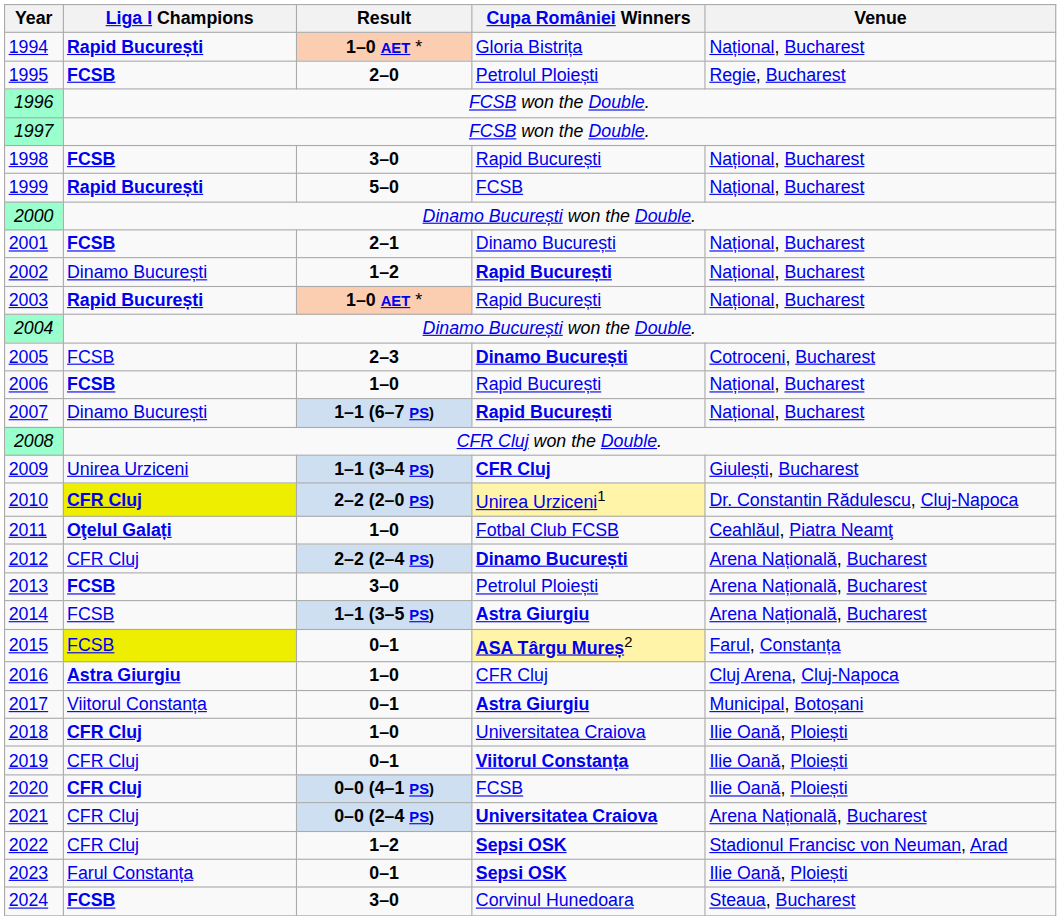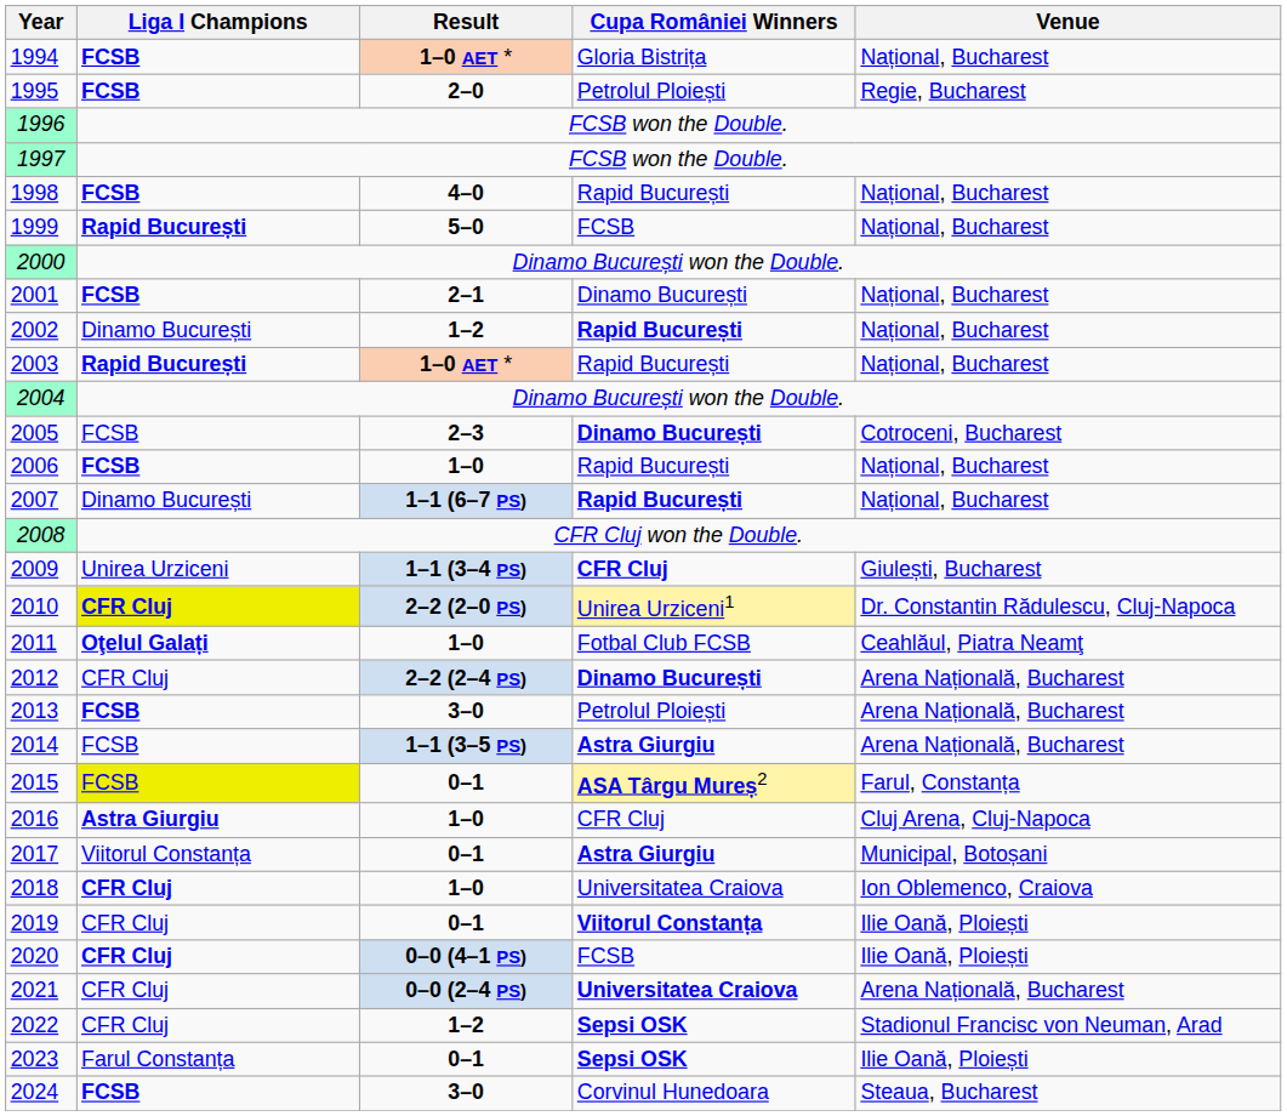 <table class="wikitable" ! style="width:75%">
 <tr>
 <th style="width:5%;">Year</th>
 <th style="width:20%;"><a href='#'>Liga I</a> Champions</th>
 <th style="width:15%;">Result</th>
 <th style="width:20%;"><a href='#'>Cupa României</a> Winners</th>
 <th style="width:30%;">Venue</th>
 </tr>
 <tr>
 <td><a href='#'>1994</a></td>
-<td><strong><a href='#'>Rapid București</a></strong></td>
+<td><strong><a href='#'>FCSB</a></strong></td>
 <td align=center style="background-color:#FBCEB1"><strong>1–0 <small><a href='#'>AET</a></small></strong> *</td>
 <td><a href='#'>Gloria Bistrița</a></td>
 <td><a href='#'>Național</a>, <a href='#'>Bucharest</a></td>
 </tr>
 <tr>
 <td><a href='#'>1995</a></td>
 <td><strong><a href='#'>FCSB</a></strong></td>
 <td align=center><strong>2–0</strong></td>
 <td><a href='#'>Petrolul Ploiești</a></td>
 <td><a href='#'>Regie</a>, <a href='#'>Bucharest</a></td>
 </tr>
 <tr>
 <td align=center style="background-color:#9FC"><em>1996</em></td>
 <td colspan=4 align=center><em><a href='#'>FCSB</a> won the <a href='#'>Double</a>.</em></td>
 </tr>
 <tr>
 <td align=center style="background-color:#9FC"><em>1997</em></td>
 <td colspan=4 align=center><em><a href='#'>FCSB</a> won the <a href='#'>Double</a>.</em></td>
 </tr>
 <tr>
 <td><a href='#'>1998</a></td>
 <td><strong><a href='#'>FCSB</a></strong></td>
-<td align=center><strong>3–0</strong></td>
+<td align=center><strong>4–0</strong></td>
 <td><a href='#'>Rapid București</a></td>
 <td><a href='#'>Național</a>, <a href='#'>Bucharest</a></td>
 </tr>
 <tr>
 <td><a href='#'>1999</a></td>
 <td><strong><a href='#'>Rapid București</a></strong></td>
 <td align=center><strong>5–0</strong></td>
 <td><a href='#'>FCSB</a></td>
 <td><a href='#'>Național</a>, <a href='#'>Bucharest</a></td>
 </tr>
 <tr>
 <td align=center style="background-color:#9FC"><em>2000</em></td>
 <td colspan=4 align=center><em><a href='#'>Dinamo București</a> won the <a href='#'>Double</a>.</em></td>
 </tr>
 <tr>
 <td><a href='#'>2001</a></td>
 <td><strong><a href='#'>FCSB</a></strong></td>
 <td align=center><strong>2–1</strong></td>
 <td><a href='#'>Dinamo București</a></td>
 <td><a href='#'>Național</a>, <a href='#'>Bucharest</a></td>
 </tr>
 <tr>
 <td><a href='#'>2002</a></td>
 <td><a href='#'>Dinamo București</a></td>
 <td align=center><strong>1–2</strong></td>
 <td><strong><a href='#'>Rapid București</a></strong></td>
 <td><a href='#'>Național</a>, <a href='#'>Bucharest</a></td>
 </tr>
 <tr>
 <td><a href='#'>2003</a></td>
 <td><strong><a href='#'>Rapid București</a></strong></td>
 <td align=center style="background-color:#FBCEB1"><strong>1–0 <small><a href='#'>AET</a></small></strong> *</td>
 <td><a href='#'>Rapid București</a></td>
 <td><a href='#'>Național</a>, <a href='#'>Bucharest</a></td>
 </tr>
 <tr>
 <td align=center style="background-color:#9FC"><em>2004</em></td>
 <td colspan=4 align=center><em><a href='#'>Dinamo București</a> won the <a href='#'>Double</a>.</em></td>
 </tr>
 <tr>
 <td><a href='#'>2005</a></td>
 <td><a href='#'>FCSB</a></td>
 <td align=center><strong>2–3</strong></td>
 <td><strong><a href='#'>Dinamo București</a></strong></td>
 <td><a href='#'>Cotroceni</a>, <a href='#'>Bucharest</a></td>
 </tr>
 <tr>
 <td><a href='#'>2006</a></td>
 <td><strong><a href='#'>FCSB</a></strong></td>
 <td align=center><strong>1–0</strong></td>
 <td><a href='#'>Rapid București</a></td>
 <td><a href='#'>Național</a>, <a href='#'>Bucharest</a></td>
 </tr>
 <tr>
 <td><a href='#'>2007</a></td>
 <td><a href='#'>Dinamo București</a></td>
 <td align=center style="background-color:#cedff2"><strong>1–1 (6–7 <small><a href='#'>PS</a>)</small></strong> </td>
 <td><strong><a href='#'>Rapid București</a></strong></td>
 <td><a href='#'>Național</a>, <a href='#'>Bucharest</a></td>
 </tr>
 <tr>
 <td align=center style="background-color:#9FC"><em>2008</em></td>
 <td colspan=4 align=center><em><a href='#'>CFR Cluj</a> won the <a href='#'>Double</a>.</em></td>
 </tr>
 <tr>
 <td><a href='#'>2009</a></td>
 <td><a href='#'>Unirea Urziceni</a></td>
 <td align=center style="background-color:#cedff2"><strong>1–1 (3–4 <small><a href='#'>PS</a>)</small></strong> </td>
 <td><strong><a href='#'>CFR Cluj</a></strong></td>
 <td><a href='#'>Giulești</a>, <a href='#'>Bucharest</a></td>
 </tr>
 <tr>
 <td><a href='#'>2010</a></td>
 <td bgcolor="#eeee00"><strong><a href='#'>CFR Cluj</a> </strong></td>
 <td align=center style="background-color:#cedff2"><strong>2–2 (2–0 <small><a href='#'>PS</a>)</small></strong> </td>
 <td style="background-color:#fff4a7"><a href='#'>Unirea Urziceni</a><sup>1</sup></td>
 <td><a href='#'>Dr. Constantin Rădulescu</a>, <a href='#'>Cluj-Napoca</a></td>
 </tr>
 <tr>
 <td><a href='#'>2011</a></td>
 <td><strong><a href='#'>Oţelul Galați</a></strong></td>
 <td align=center><strong>1–0</strong></td>
 <td><a href='#'>Fotbal Club FCSB</a></td>
 <td><a href='#'>Ceahlăul</a>, <a href='#'>Piatra Neamţ</a></td>
 </tr>
 <tr>
 <td><a href='#'>2012</a></td>
 <td><a href='#'>CFR Cluj</a></td>
 <td align=center style="background-color:#cedff2"><strong>2–2 (2–4 <small><a href='#'>PS</a>)</small></strong> </td>
 <td><strong><a href='#'>Dinamo București</a></strong></td>
 <td><a href='#'>Arena Națională</a>, <a href='#'>Bucharest</a></td>
 </tr>
 <tr>
 <td><a href='#'>2013</a></td>
 <td><strong><a href='#'>FCSB</a></strong></td>
 <td align=center><strong>3–0</strong></td>
 <td><a href='#'>Petrolul Ploiești</a></td>
 <td><a href='#'>Arena Națională</a>, <a href='#'>Bucharest</a></td>
 </tr>
 <tr>
 <td><a href='#'>2014</a></td>
 <td><a href='#'>FCSB</a></td>
 <td align=center style="background-color:#cedff2"><strong>1–1 (3–5 <small><a href='#'>PS</a>)</small></strong> </td>
 <td><strong><a href='#'>Astra Giurgiu</a></strong></td>
 <td><a href='#'>Arena Națională</a>, <a href='#'>Bucharest</a></td>
 </tr>
 <tr>
 <td><a href='#'>2015</a></td>
 <td bgcolor="#eeee00"><a href='#'>FCSB</a> </td>
 <td align=center><strong>0–1</strong></td>
 <td style="background-color:#fff4a7"><strong><a href='#'>ASA Târgu Mureș</a></strong><sup>2</sup></td>
 <td><a href='#'>Farul</a>, <a href='#'>Constanța</a></td>
 </tr>
 <tr>
 <td><a href='#'>2016</a></td>
 <td><strong><a href='#'>Astra Giurgiu</a></strong></td>
 <td align=center><strong>1–0</strong></td>
 <td><a href='#'>CFR Cluj</a></td>
 <td><a href='#'>Cluj Arena</a>, <a href='#'>Cluj-Napoca</a></td>
 </tr>
 <tr>
 <td><a href='#'>2017</a></td>
 <td><a href='#'>Viitorul Constanța</a></td>
 <td align=center><strong>0–1</strong></td>
 <td><strong><a href='#'>Astra Giurgiu</a></strong></td>
 <td><a href='#'>Municipal</a>, <a href='#'>Botoșani</a></td>
 </tr>
 <tr>
 <td><a href='#'>2018</a></td>
 <td><strong><a href='#'>CFR Cluj</a></strong></td>
 <td align=center><strong>1–0</strong></td>
 <td><a href='#'>Universitatea Craiova</a></td>
-<td><a href='#'>Ilie Oană</a>, <a href='#'>Ploiești</a></td>
+<td><a href='#'>Ion Oblemenco</a>, <a href='#'>Craiova</a></td>
 </tr>
 <tr>
 <td><a href='#'>2019</a></td>
 <td><a href='#'>CFR Cluj</a></td>
 <td align=center><strong>0–1</strong></td>
 <td><strong><a href='#'>Viitorul Constanța</a></strong></td>
 <td><a href='#'>Ilie Oană</a>, <a href='#'>Ploiești</a></td>
 </tr>
 <tr>
 <td><a href='#'>2020</a></td>
 <td><strong><a href='#'>CFR Cluj</a></strong></td>
 <td align=center style="background-color:#cedff2"><strong>0–0 (4–1 <small><a href='#'>PS</a>)</small></strong> </td>
 <td><a href='#'>FCSB</a></td>
 <td><a href='#'>Ilie Oană</a>, <a href='#'>Ploiești</a></td>
 </tr>
 <tr>
 <td><a href='#'>2021</a></td>
 <td><a href='#'>CFR Cluj</a></td>
 <td align=center style="background-color:#cedff2"><strong>0–0 (2–4 <small><a href='#'>PS</a>)</small></strong> </td>
 <td><strong><a href='#'>Universitatea Craiova</a></strong></td>
 <td><a href='#'>Arena Națională</a>, <a href='#'>Bucharest</a></td>
 </tr>
 <tr>
 <td><a href='#'>2022</a></td>
 <td><a href='#'>CFR Cluj</a></td>
 <td align=center><strong>1–2</strong></td>
 <td><strong><a href='#'>Sepsi OSK</a></strong></td>
 <td><a href='#'>Stadionul Francisc von Neuman</a>, <a href='#'>Arad</a></td>
 </tr>
 <tr>
 <td><a href='#'>2023</a></td>
 <td><a href='#'>Farul Constanța</a></td>
 <td align=center><strong>0–1</strong></td>
 <td><strong><a href='#'>Sepsi OSK</a></strong></td>
 <td><a href='#'>Ilie Oană</a>, <a href='#'>Ploiești</a></td>
 </tr>
 <tr>
 <td><a href='#'>2024</a></td>
 <td><strong><a href='#'>FCSB</a></strong></td>
 <td align=center><strong>3–0</strong></td>
 <td><a href='#'>Corvinul Hunedoara</a></td>
 <td><a href='#'>Steaua</a>, <a href='#'>Bucharest</a></td>
 </tr>
 </table>
